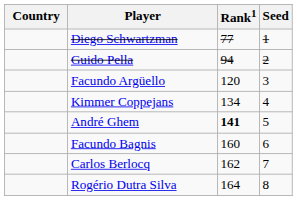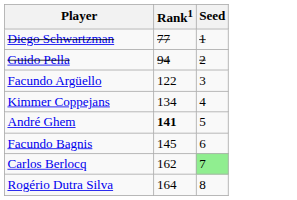 <table class="sortable wikitable">
 <tr>
-<th width="70">Country</th>
 <th width="175">Player</th>
 <th>Rank<sup>1</sup></th>
 <th>Seed</th>
 </tr>
 <tr>
-<td></td>
 <td><s><a href='#'>Diego Schwartzman</a></s></td>
 <td><s>77</s></td>
 <td><s>1</s></td>
 </tr>
 <tr>
-<td></td>
 <td><s><a href='#'>Guido Pella</a></s></td>
 <td><s>94</s></td>
 <td><s>2</s></td>
 </tr>
 <tr>
-<td></td>
 <td><a href='#'>Facundo Argüello</a></td>
-<td>120</td>
+<td>122</td>
 <td>3</td>
 </tr>
 <tr>
-<td></td>
 <td><a href='#'>Kimmer Coppejans</a></td>
 <td>134</td>
 <td>4</td>
 </tr>
 <tr>
-<td></td>
 <td><a href='#'>André Ghem</a></td>
 <td><strong>141</strong></td>
 <td>5</td>
 </tr>
 <tr>
-<td></td>
 <td><a href='#'>Facundo Bagnis</a></td>
-<td>160</td>
+<td>145</td>
 <td>6</td>
 </tr>
 <tr>
-<td></td>
 <td><a href='#'>Carlos Berlocq</a></td>
 <td>162</td>
-<td>7</td>
+<td style="background: lightgreen;">7</td>
 </tr>
 <tr>
-<td></td>
 <td><a href='#'>Rogério Dutra Silva</a></td>
 <td>164</td>
 <td>8</td>
 </tr>
 </table>
